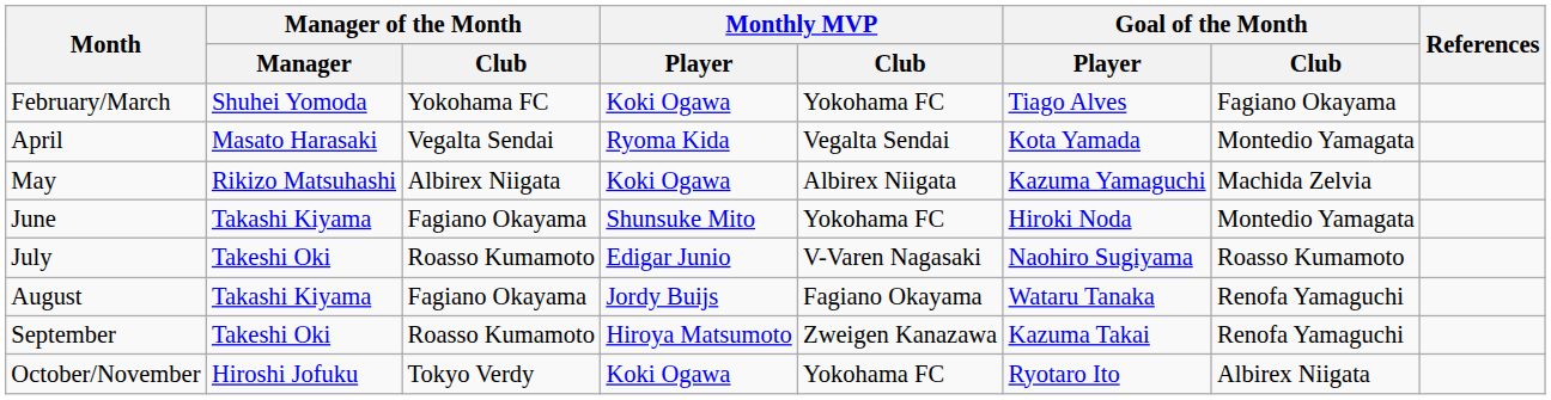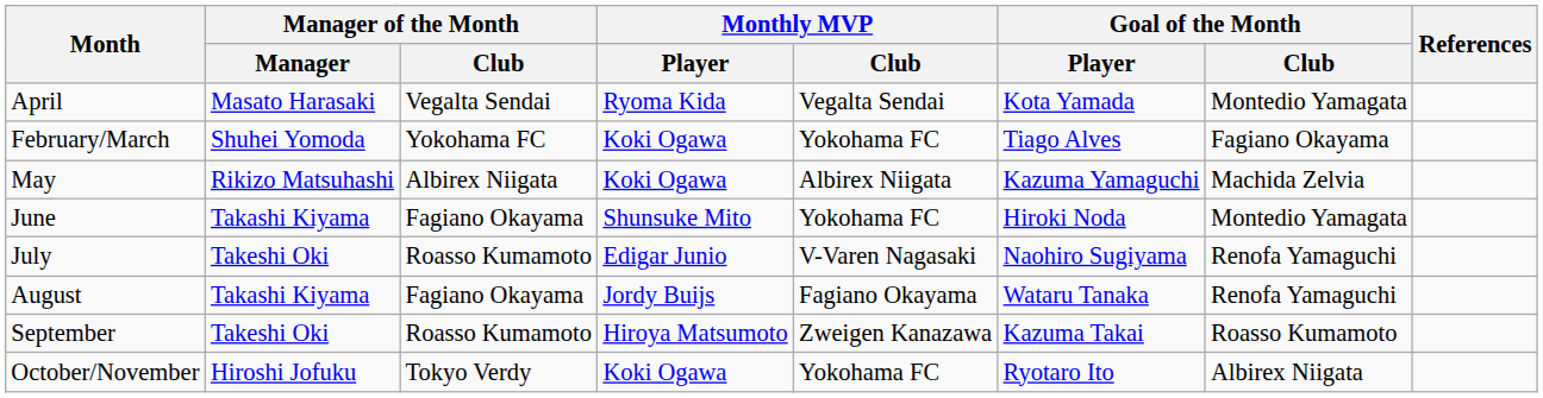 <table class="wikitable">
 <tr>
 <th rowspan="2">Month</th>
 <th colspan="2">Manager of the Month</th>
 <th colspan="2"><a href='#'>Monthly MVP</a></th>
 <th colspan="2">Goal of the Month</th>
 <th rowspan="2">References</th>
 </tr>
 <tr>
 <th>Manager</th>
 <th>Club</th>
 <th>Player</th>
 <th>Club</th>
 <th>Player</th>
 <th>Club</th>
 </tr>
 <tr>
+<td>April</td>
+<td> <a href='#'>Masato Harasaki</a></td>
+<td>Vegalta Sendai</td>
+<td> <a href='#'>Ryoma Kida</a></td>
+<td>Vegalta Sendai</td>
+<td> <a href='#'>Kota Yamada</a></td>
+<td>Montedio Yamagata</td>
+<td align=center></td>
+</tr>
+<tr>
 <td>February/March</td>
 <td> <a href='#'>Shuhei Yomoda</a></td>
 <td>Yokohama FC</td>
 <td> <a href='#'>Koki Ogawa</a></td>
 <td>Yokohama FC</td>
 <td> <a href='#'>Tiago Alves</a></td>
 <td>Fagiano Okayama</td>
-<td align=center></td>
-</tr>
-<tr>
-<td>April</td>
-<td> <a href='#'>Masato Harasaki</a></td>
-<td>Vegalta Sendai</td>
-<td> <a href='#'>Ryoma Kida</a></td>
-<td>Vegalta Sendai</td>
-<td> <a href='#'>Kota Yamada</a></td>
-<td>Montedio Yamagata</td>
 <td align=center></td>
 </tr>
 <tr>
 <td>May</td>
 <td> <a href='#'>Rikizo Matsuhashi</a></td>
 <td>Albirex Niigata</td>
 <td> <a href='#'>Koki Ogawa</a></td>
 <td>Albirex Niigata</td>
 <td> <a href='#'>Kazuma Yamaguchi</a></td>
 <td>Machida Zelvia</td>
 <td align=center></td>
 </tr>
 <tr>
 <td>June</td>
 <td> <a href='#'>Takashi Kiyama</a></td>
 <td>Fagiano Okayama</td>
 <td> <a href='#'>Shunsuke Mito</a></td>
 <td>Yokohama FC</td>
 <td> <a href='#'>Hiroki Noda</a></td>
 <td>Montedio Yamagata</td>
 <td align=center></td>
 </tr>
 <tr>
 <td>July</td>
 <td> <a href='#'>Takeshi Oki</a></td>
 <td>Roasso Kumamoto</td>
 <td> <a href='#'>Edigar Junio</a></td>
 <td>V-Varen Nagasaki</td>
 <td> <a href='#'>Naohiro Sugiyama</a></td>
-<td>Roasso Kumamoto</td>
+<td>Renofa Yamaguchi</td>
 <td align=center></td>
 </tr>
 <tr>
 <td>August</td>
 <td> <a href='#'>Takashi Kiyama</a></td>
 <td>Fagiano Okayama</td>
 <td> <a href='#'>Jordy Buijs</a></td>
 <td>Fagiano Okayama</td>
 <td> <a href='#'>Wataru Tanaka</a></td>
 <td>Renofa Yamaguchi</td>
 <td align=center></td>
 </tr>
 <tr>
 <td>September</td>
 <td> <a href='#'>Takeshi Oki</a></td>
 <td>Roasso Kumamoto</td>
 <td> <a href='#'>Hiroya Matsumoto</a></td>
 <td>Zweigen Kanazawa</td>
 <td> <a href='#'>Kazuma Takai</a></td>
-<td>Renofa Yamaguchi</td>
+<td>Roasso Kumamoto</td>
 <td align=center></td>
 </tr>
 <tr>
 <td>October/November</td>
 <td> <a href='#'>Hiroshi Jofuku</a></td>
 <td>Tokyo Verdy</td>
 <td> <a href='#'>Koki Ogawa</a></td>
 <td>Yokohama FC</td>
 <td> <a href='#'>Ryotaro Ito</a></td>
 <td>Albirex Niigata</td>
 <td align=center></td>
 </tr>
 </table>
